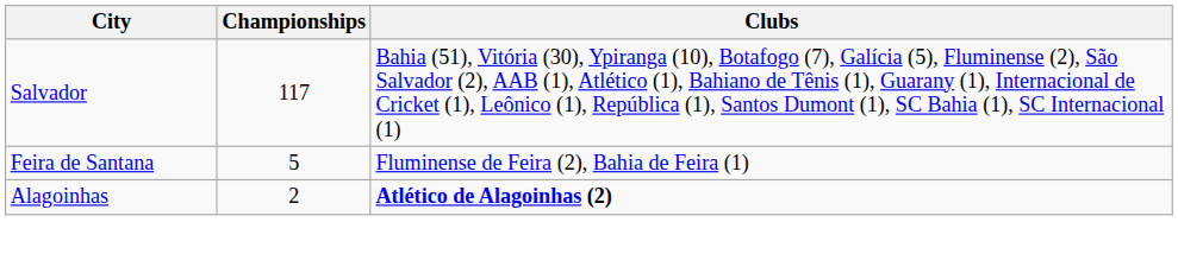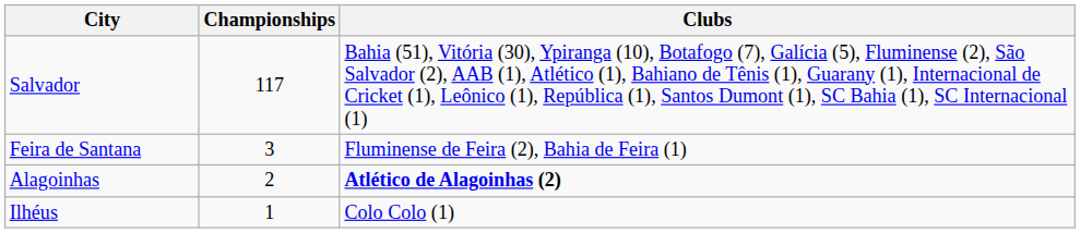 <table class="wikitable">
 <tr>
 <th style="width:150px">City</th>
 <th>Championships</th>
 <th>Clubs</th>
 </tr>
 <tr>
 <td> <a href='#'>Salvador</a></td>
 <td align="center">117</td>
 <td><a href='#'>Bahia</a> (51), <a href='#'>Vitória</a> (30), <a href='#'>Ypiranga</a> (10), <a href='#'>Botafogo</a> (7), <a href='#'>Galícia</a> (5), <a href='#'>Fluminense</a> (2), <a href='#'>São Salvador</a> (2), <a href='#'>AAB</a> (1), <a href='#'>Atlético</a> (1), <a href='#'>Bahiano de Tênis</a> (1), <a href='#'>Guarany</a> (1), <a href='#'>Internacional de Cricket</a> (1), <a href='#'>Leônico</a> (1), <a href='#'>República</a> (1), <a href='#'>Santos Dumont</a> (1), <a href='#'>SC Bahia</a> (1), <a href='#'>SC Internacional</a> (1)</td>
 </tr>
 <tr>
 <td> <a href='#'>Feira de Santana</a></td>
-<td align="center">5</td>
+<td align="center">3</td>
 <td><a href='#'>Fluminense de Feira</a> (2), <a href='#'>Bahia de Feira</a> (1)</td>
 </tr>
 <tr>
 <td> <a href='#'>Alagoinhas</a></td>
 <td align="center">2</td>
 <td><strong><a href='#'>Atlético de Alagoinhas</a> (2)</strong></td>
 </tr>
+<tr>
+<td> <a href='#'>Ilhéus</a></td>
+<td align="center">1</td>
+<td><a href='#'>Colo Colo</a> (1)</td>
+</tr>
 </table>
